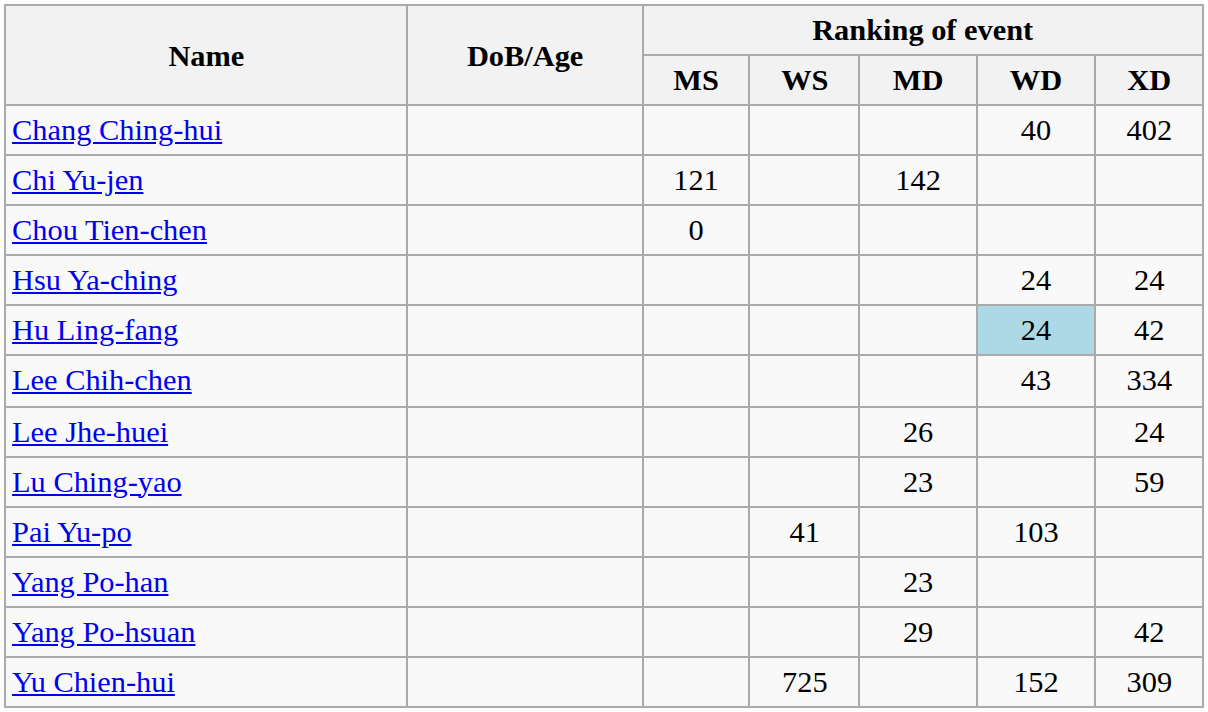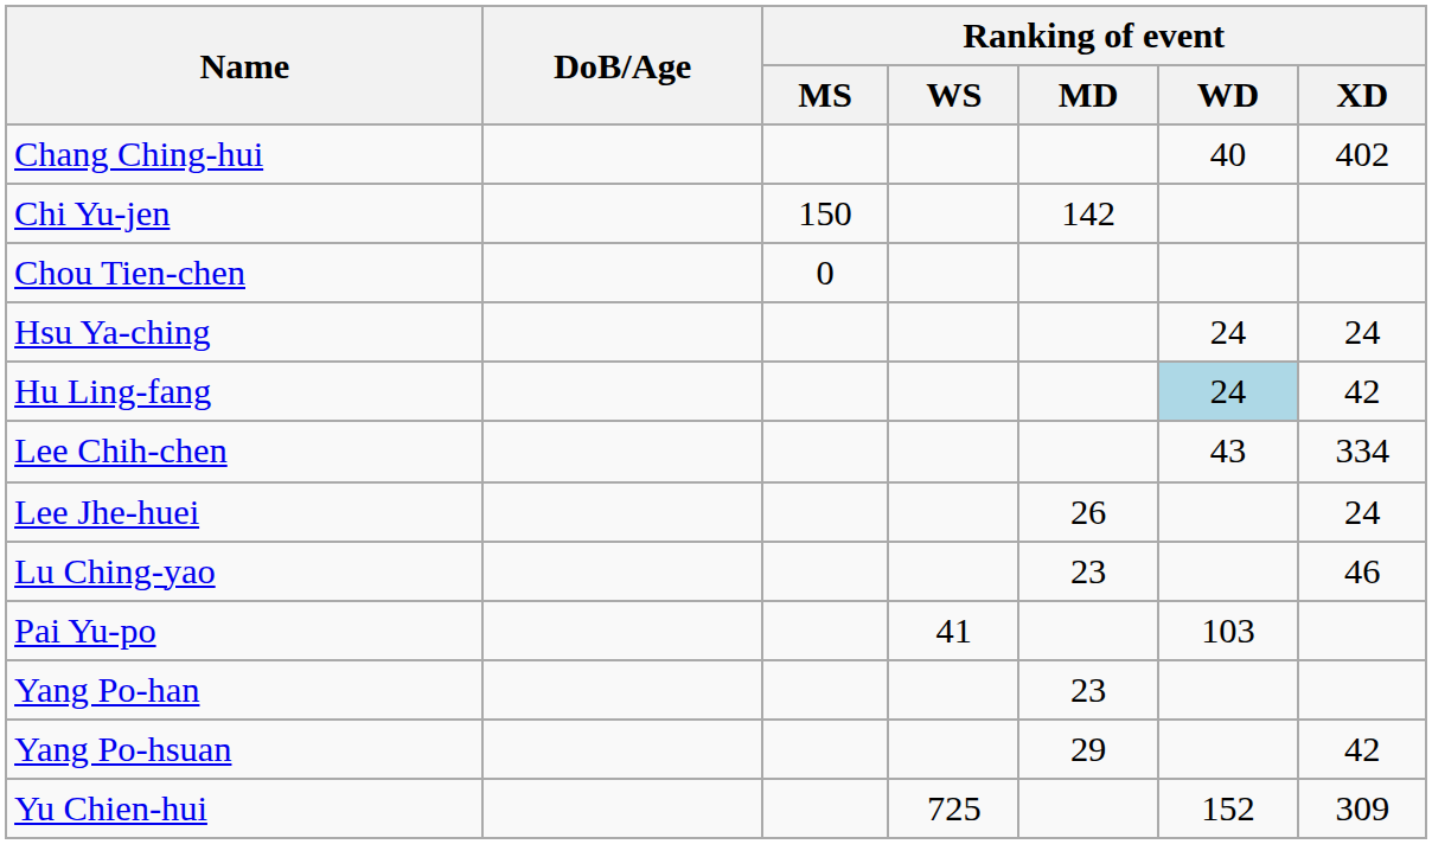 <table class="wikitable"  style="width:600px; font-size:95%; text-align:center">
 <tr>
 <th align="left" rowspan="2">Name</th>
 <th align="left" rowspan="2">DoB/Age</th>
 <th align="center" colspan="5">Ranking of event</th>
 </tr>
 <tr>
 <th align="left">MS</th>
 <th align="left">WS</th>
 <th align="left">MD</th>
 <th align="left">WD</th>
 <th align="left">XD</th>
 </tr>
 <tr>
 <td align="left"><a href='#'>Chang Ching-hui</a></td>
 <td align="left"></td>
 <td></td>
 <td></td>
 <td></td>
 <td>40</td>
 <td>402</td>
 </tr>
 <tr>
 <td align="left"><a href='#'>Chi Yu-jen</a></td>
 <td align="left"></td>
-<td>121</td>
+<td>150</td>
 <td></td>
 <td>142</td>
 <td></td>
 <td></td>
 </tr>
 <tr>
 <td align="left"><a href='#'>Chou Tien-chen</a></td>
 <td align="left"></td>
 <td>0</td>
 <td></td>
 <td></td>
 <td></td>
 <td></td>
 </tr>
 <tr>
 <td align="left"><a href='#'>Hsu Ya-ching</a></td>
 <td align="left"></td>
 <td></td>
 <td></td>
 <td></td>
 <td>24</td>
 <td>24</td>
 </tr>
 <tr>
 <td align="left"><a href='#'>Hu Ling-fang</a></td>
 <td align="left"></td>
 <td></td>
 <td></td>
 <td></td>
 <td style="background: lightblue;">24</td>
 <td>42</td>
 </tr>
 <tr>
 <td align="left"><a href='#'>Lee Chih-chen</a></td>
 <td align="left"></td>
 <td></td>
 <td></td>
 <td></td>
 <td>43</td>
 <td>334</td>
 </tr>
 <tr>
 <td align="left"><a href='#'>Lee Jhe-huei</a></td>
 <td align="left"></td>
 <td></td>
 <td></td>
 <td>26</td>
 <td></td>
 <td>24</td>
 </tr>
 <tr>
 <td align="left"><a href='#'>Lu Ching-yao</a></td>
 <td align="left"></td>
 <td></td>
 <td></td>
 <td>23</td>
 <td></td>
-<td>59</td>
+<td>46</td>
 </tr>
 <tr>
 <td align="left"><a href='#'>Pai Yu-po</a></td>
 <td align="left"></td>
 <td></td>
 <td>41</td>
 <td></td>
 <td>103</td>
 <td></td>
 </tr>
 <tr>
 <td align="left"><a href='#'>Yang Po-han</a></td>
 <td align="left"></td>
 <td></td>
 <td></td>
 <td>23</td>
 <td></td>
 <td></td>
 </tr>
 <tr>
 <td align="left"><a href='#'>Yang Po-hsuan</a></td>
 <td align="left"></td>
 <td></td>
 <td></td>
 <td>29</td>
 <td></td>
 <td>42</td>
 </tr>
 <tr>
 <td align="left"><a href='#'>Yu Chien-hui</a></td>
 <td align="left"></td>
 <td></td>
 <td>725</td>
 <td></td>
 <td>152</td>
 <td>309</td>
 </tr>
 </table>
